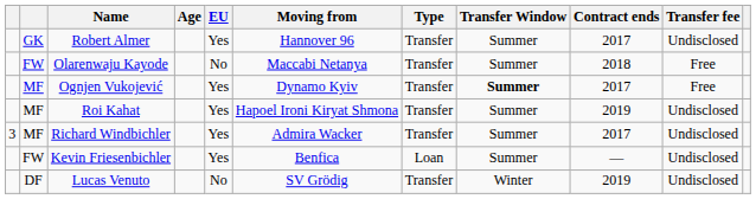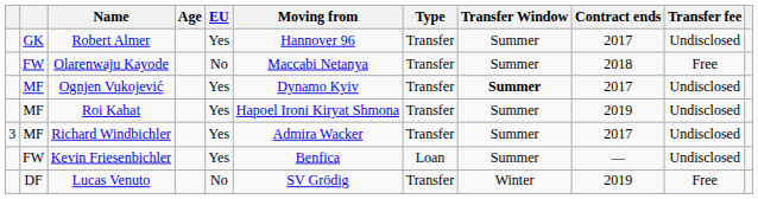 <table class="wikitable" Style="text-align: center;font-size:80%">
 <tr>
 <th></th>
 <th></th>
 <th>Name</th>
 <th>Age</th>
 <th><a href='#'>EU</a></th>
 <th>Moving from</th>
 <th>Type</th>
 <th>Transfer Window</th>
 <th>Contract ends</th>
 <th>Transfer fee</th>
 <th></th>
 </tr>
 <tr>
 <td></td>
 <td><a href='#'>GK</a></td>
 <td><a href='#'>Robert Almer</a></td>
 <td></td>
 <td>Yes</td>
 <td><a href='#'>Hannover 96</a></td>
 <td>Transfer</td>
 <td>Summer</td>
 <td>2017</td>
 <td>Undisclosed</td>
 <td></td>
 </tr>
 <tr>
 <td></td>
 <td><a href='#'>FW</a></td>
 <td><a href='#'>Olarenwaju Kayode</a></td>
 <td></td>
 <td>No</td>
 <td><a href='#'>Maccabi Netanya</a></td>
 <td>Transfer</td>
 <td>Summer</td>
 <td>2018</td>
 <td>Free</td>
 <td></td>
 </tr>
 <tr>
 <td></td>
 <td><a href='#'>MF</a></td>
 <td><a href='#'>Ognjen Vukojević</a></td>
 <td></td>
 <td>Yes</td>
 <td><a href='#'>Dynamo Kyiv</a></td>
 <td>Transfer</td>
 <td><strong>Summer</strong></td>
 <td>2017</td>
-<td>Free</td>
+<td>Undisclosed</td>
 <td></td>
 </tr>
 <tr>
 <td></td>
 <td>MF</td>
 <td><a href='#'>Roi Kahat</a></td>
 <td></td>
 <td>Yes</td>
 <td><a href='#'>Hapoel Ironi Kiryat Shmona</a></td>
 <td>Transfer</td>
 <td>Summer</td>
 <td>2019</td>
 <td>Undisclosed</td>
 <td></td>
 </tr>
 <tr>
 <td>3</td>
 <td>MF</td>
 <td><a href='#'>Richard Windbichler</a></td>
 <td></td>
 <td>Yes</td>
 <td><a href='#'>Admira Wacker</a></td>
 <td>Transfer</td>
 <td>Summer</td>
 <td>2017</td>
 <td>Undisclosed</td>
 <td></td>
 </tr>
 <tr>
 <td></td>
 <td>FW</td>
 <td><a href='#'>Kevin Friesenbichler</a></td>
 <td></td>
 <td>Yes</td>
 <td><a href='#'>Benfica</a></td>
 <td>Loan</td>
 <td>Summer</td>
 <td>—</td>
 <td>Undisclosed</td>
 <td></td>
 </tr>
 <tr>
 <td></td>
 <td>DF</td>
 <td><a href='#'>Lucas Venuto</a></td>
 <td></td>
 <td>No</td>
 <td><a href='#'>SV Grödig</a></td>
 <td>Transfer</td>
 <td>Winter</td>
 <td>2019</td>
-<td>Undisclosed</td>
+<td>Free</td>
 <td></td>
 </tr>
 </table>
